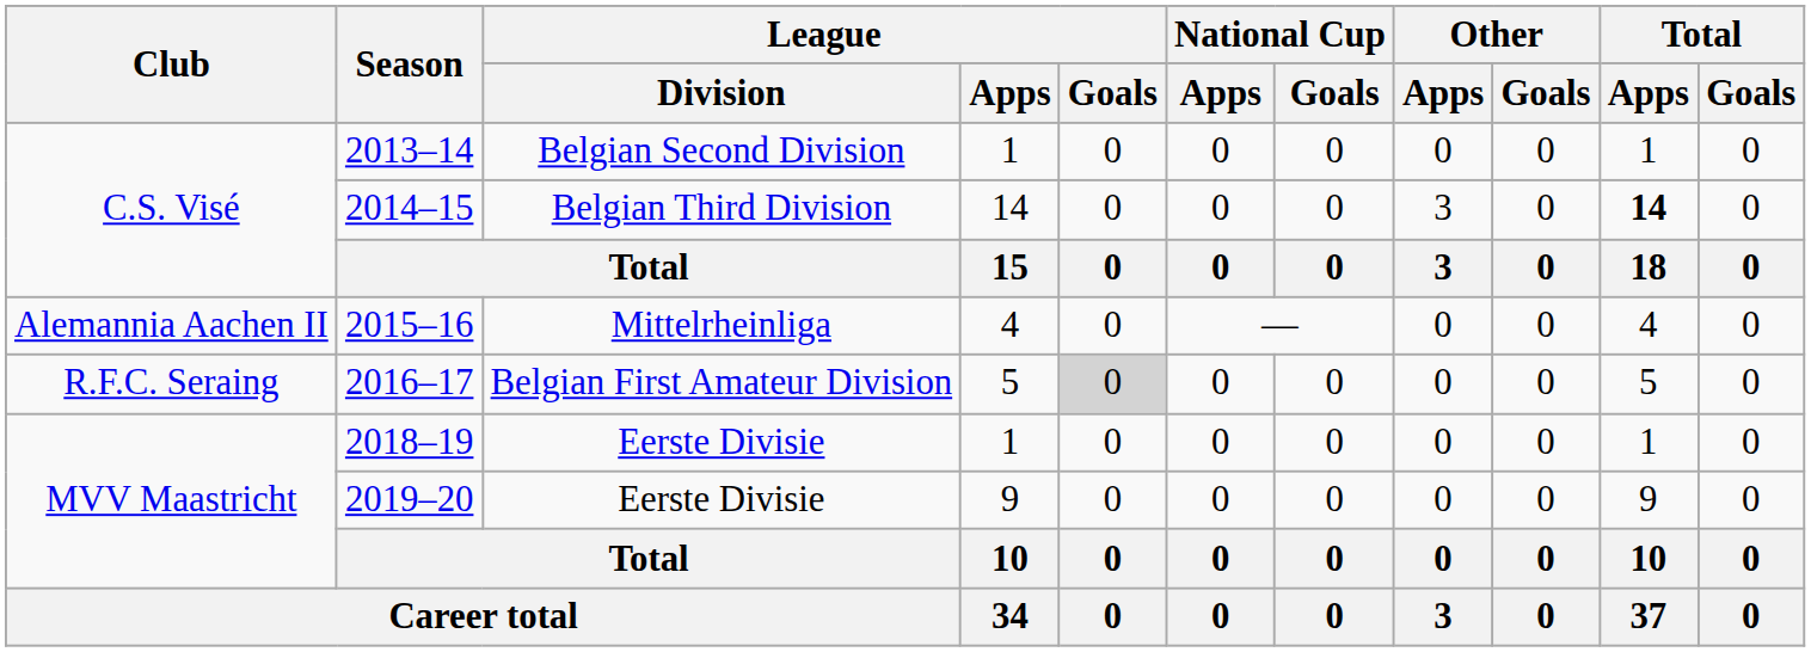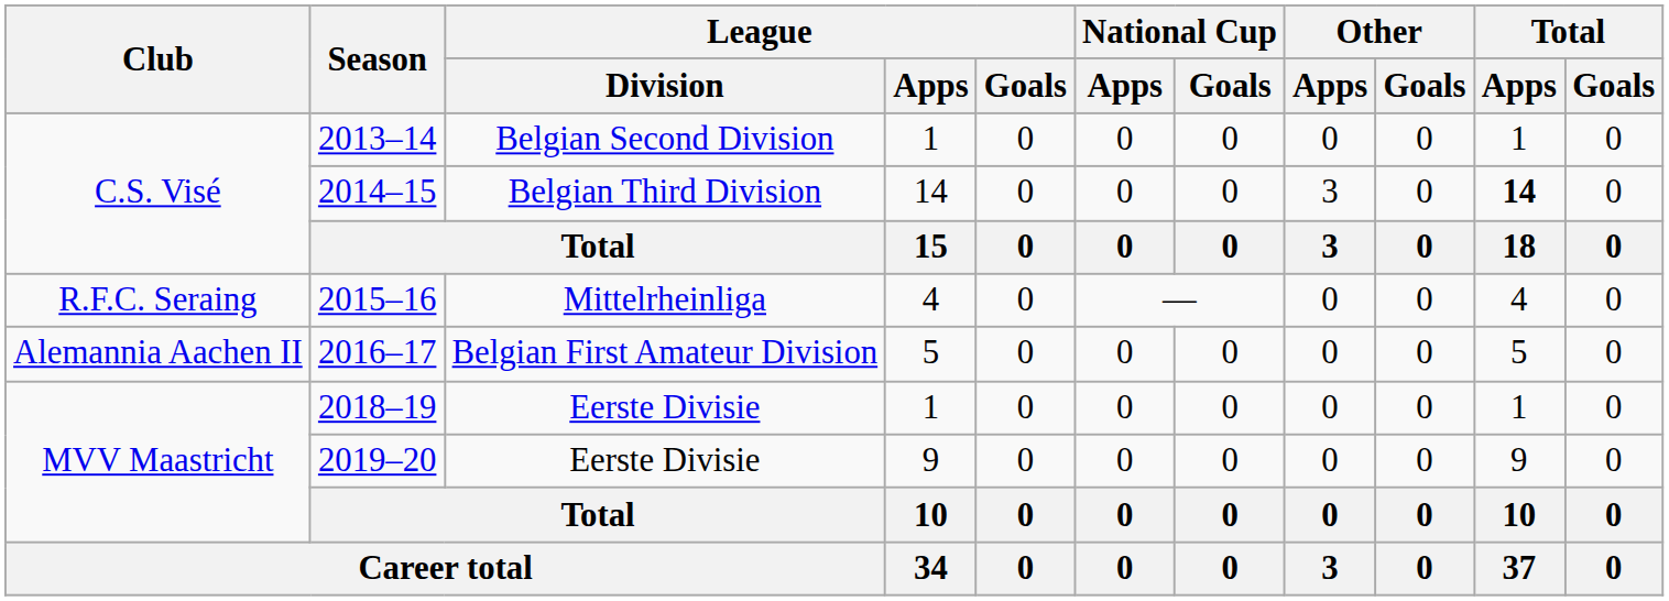 <table class="wikitable" style="text-align: center">
 <tr>
 <th rowspan="2">Club</th>
 <th rowspan="2">Season</th>
 <th colspan="3">League</th>
 <th colspan="2">National Cup</th>
 <th colspan="2">Other</th>
 <th colspan="2">Total</th>
 </tr>
 <tr>
 <th>Division</th>
 <th>Apps</th>
 <th>Goals</th>
 <th>Apps</th>
 <th>Goals</th>
 <th>Apps</th>
 <th>Goals</th>
 <th>Apps</th>
 <th>Goals</th>
 </tr>
 <tr>
 <td rowspan="3"><a href='#'>C.S. Visé</a></td>
 <td><a href='#'>2013–14</a></td>
 <td><a href='#'>Belgian Second Division</a></td>
 <td>1</td>
 <td>0</td>
 <td>0</td>
 <td>0</td>
 <td>0</td>
 <td>0</td>
 <td>1</td>
 <td>0</td>
 </tr>
 <tr>
 <td><a href='#'>2014–15</a></td>
 <td><a href='#'>Belgian Third Division</a></td>
 <td>14</td>
 <td>0</td>
 <td>0</td>
 <td>0</td>
 <td>3</td>
 <td>0</td>
 <td><strong>14</strong></td>
 <td>0</td>
 </tr>
 <tr>
 <th colspan="2">Total</th>
 <th>15</th>
 <th>0</th>
 <th>0</th>
 <th>0</th>
 <th>3</th>
 <th>0</th>
 <th>18</th>
 <th>0</th>
 </tr>
 <tr>
-<td><a href='#'>Alemannia Aachen II</a></td>
+<td><a href='#'>R.F.C. Seraing</a></td>
 <td><a href='#'>2015–16</a></td>
 <td><a href='#'>Mittelrheinliga</a></td>
 <td>4</td>
 <td>0</td>
 <td colspan="2">—</td>
 <td>0</td>
 <td>0</td>
 <td>4</td>
 <td>0</td>
 </tr>
 <tr>
-<td><a href='#'>R.F.C. Seraing</a></td>
+<td><a href='#'>Alemannia Aachen II</a></td>
 <td><a href='#'>2016–17</a></td>
 <td><a href='#'>Belgian First Amateur Division</a></td>
 <td>5</td>
-<td style="background: lightgrey;">0</td>
+<td>0</td>
 <td>0</td>
 <td>0</td>
 <td>0</td>
 <td>0</td>
 <td>5</td>
 <td>0</td>
 </tr>
 <tr>
 <td rowspan="3"><a href='#'>MVV Maastricht</a></td>
 <td><a href='#'>2018–19</a></td>
 <td><a href='#'>Eerste Divisie</a></td>
 <td>1</td>
 <td>0</td>
 <td>0</td>
 <td>0</td>
 <td>0</td>
 <td>0</td>
 <td>1</td>
 <td>0</td>
 </tr>
 <tr>
 <td><a href='#'>2019–20</a></td>
 <td>Eerste Divisie</td>
 <td>9</td>
 <td>0</td>
 <td>0</td>
 <td>0</td>
 <td>0</td>
 <td>0</td>
 <td>9</td>
 <td>0</td>
 </tr>
 <tr>
 <th colspan="2">Total</th>
 <th>10</th>
 <th>0</th>
 <th>0</th>
 <th>0</th>
 <th>0</th>
 <th>0</th>
 <th>10</th>
 <th>0</th>
 </tr>
 <tr>
 <th colspan="3">Career total</th>
 <th>34</th>
 <th>0</th>
 <th>0</th>
 <th>0</th>
 <th>3</th>
 <th>0</th>
 <th>37</th>
 <th>0</th>
 </tr>
 </table>
